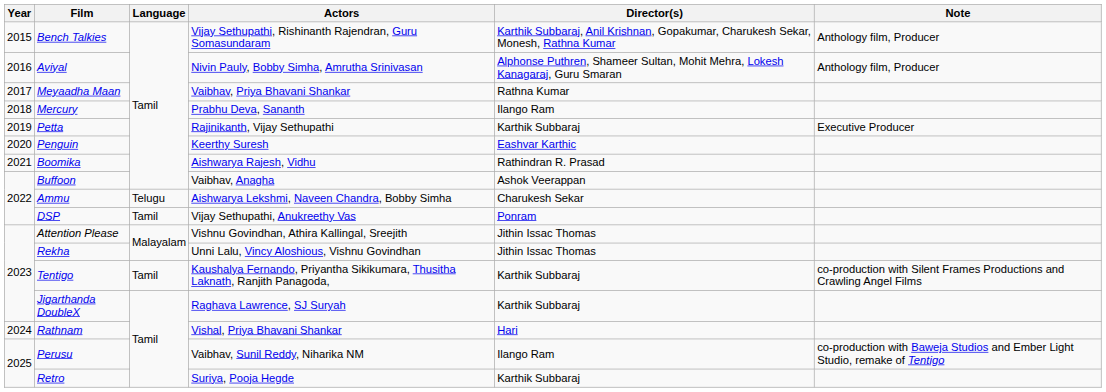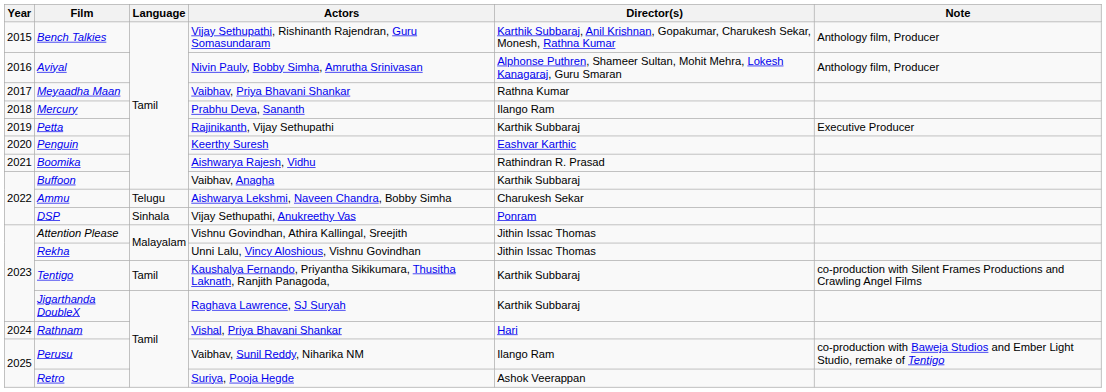 <table class="wikitable sortable">
 <tr>
 <th scope="col">Year</th>
 <th scope="col">Film</th>
 <th scope="col">Language</th>
 <th scope="col" class="unsortable">Actors</th>
 <th scope="col" class="unsortable">Director(s)</th>
 <th scope="col" class="unsortable">Note</th>
 </tr>
 <tr>
 <td>2015</td>
 <td><em><a href='#'>Bench Talkies</a></em></td>
 <td rowspan="8">Tamil</td>
 <td><a href='#'>Vijay Sethupathi</a>, Rishinanth Rajendran, <a href='#'>Guru Somasundaram</a></td>
 <td><a href='#'>Karthik Subbaraj</a>, <a href='#'>Anil Krishnan</a>, Gopakumar, Charukesh Sekar, Monesh, <a href='#'>Rathna Kumar</a></td>
 <td>Anthology film, Producer</td>
 </tr>
 <tr>
 <td>2016</td>
 <td><a href='#'><em>Aviyal</em></a></td>
 <td><a href='#'>Nivin Pauly</a>, <a href='#'>Bobby Simha</a>, <a href='#'>Amrutha Srinivasan</a></td>
 <td><a href='#'>Alphonse Puthren</a>, Shameer Sultan, Mohit Mehra, <a href='#'>Lokesh Kanagaraj</a>, Guru Smaran</td>
 <td>Anthology film, Producer</td>
 </tr>
 <tr>
 <td>2017</td>
 <td><em><a href='#'>Meyaadha Maan</a></em></td>
 <td><a href='#'>Vaibhav</a>, <a href='#'>Priya Bhavani Shankar</a></td>
 <td>Rathna Kumar</td>
 <td></td>
 </tr>
 <tr>
 <td>2018</td>
 <td><a href='#'><em>Mercury</em></a></td>
 <td><a href='#'>Prabhu Deva</a>, <a href='#'>Sananth</a></td>
 <td>Ilango Ram</td>
 <td></td>
 </tr>
 <tr>
 <td>2019</td>
 <td><a href='#'><em>Petta</em></a></td>
 <td><a href='#'>Rajinikanth</a>, Vijay Sethupathi</td>
 <td>Karthik Subbaraj</td>
 <td>Executive Producer</td>
 </tr>
 <tr>
 <td>2020</td>
 <td><a href='#'><em>Penguin</em></a></td>
 <td><a href='#'>Keerthy Suresh</a></td>
 <td><a href='#'>Eashvar Karthic</a></td>
 <td></td>
 </tr>
 <tr>
 <td>2021</td>
 <td><em><a href='#'>Boomika</a></em></td>
 <td><a href='#'>Aishwarya Rajesh</a>, <a href='#'>Vidhu</a></td>
 <td>Rathindran R. Prasad</td>
 <td></td>
 </tr>
 <tr>
 <td rowspan="3">2022</td>
 <td><a href='#'><em>Buffoon</em></a></td>
 <td>Vaibhav, <a href='#'>Anagha</a></td>
-<td>Ashok Veerappan</td>
+<td>Karthik Subbaraj</td>
 <td></td>
 </tr>
 <tr>
 <td><a href='#'><em>Ammu</em></a></td>
 <td>Telugu</td>
 <td><a href='#'>Aishwarya Lekshmi</a>, <a href='#'>Naveen Chandra</a>, Bobby Simha</td>
 <td>Charukesh Sekar</td>
 <td></td>
 </tr>
 <tr>
 <td><a href='#'><em>DSP</em></a></td>
-<td>Tamil</td>
+<td>Sinhala</td>
 <td>Vijay Sethupathi, <a href='#'>Anukreethy Vas</a></td>
 <td><a href='#'>Ponram</a></td>
 <td></td>
 </tr>
 <tr>
 <td rowspan="4">2023</td>
 <td><em>Attention Please</em></td>
 <td rowspan="2">Malayalam</td>
 <td>Vishnu Govindhan, Athira Kallingal, Sreejith</td>
 <td>Jithin Issac Thomas</td>
 <td></td>
 </tr>
 <tr>
 <td><em><a href='#'>Rekha</a></em></td>
 <td>Unni Lalu, <a href='#'>Vincy Aloshious</a>, Vishnu Govindhan</td>
 <td>Jithin Issac Thomas</td>
 <td></td>
 </tr>
 <tr>
 <td><em><a href='#'>Tentigo</a></em></td>
 <td>Tamil</td>
 <td><a href='#'>Kaushalya Fernando</a>, Priyantha Sikikumara, <a href='#'>Thusitha Laknath</a>, Ranjith Panagoda,</td>
 <td>Karthik Subbaraj</td>
 <td>co-production with Silent Frames Productions and Crawling Angel Films</td>
 </tr>
 <tr>
 <td><em><a href='#'>Jigarthanda DoubleX</a></em></td>
 <td rowspan="4">Tamil</td>
 <td><a href='#'>Raghava Lawrence</a>, <a href='#'>SJ Suryah</a></td>
 <td>Karthik Subbaraj</td>
 <td></td>
 </tr>
 <tr>
 <td>2024</td>
 <td><em><a href='#'>Rathnam</a></em></td>
 <td><a href='#'>Vishal</a>, <a href='#'>Priya Bhavani Shankar</a></td>
 <td><a href='#'>Hari</a></td>
 <td></td>
 </tr>
 <tr>
 <td rowspan="2">2025</td>
 <td><em><a href='#'>Perusu</a></em></td>
 <td>Vaibhav, <a href='#'>Sunil Reddy</a>, Niharika NM</td>
 <td>Ilango Ram</td>
 <td>co-production with <a href='#'>Baweja Studios</a> and Ember Light Studio, remake of <em><a href='#'>Tentigo</a></em></td>
 </tr>
 <tr>
 <td><em><a href='#'>Retro</a></em></td>
 <td><a href='#'>Suriya</a>, <a href='#'>Pooja Hegde</a></td>
-<td>Karthik Subbaraj</td>
+<td>Ashok Veerappan</td>
 <td></td>
 </tr>
 </table>
